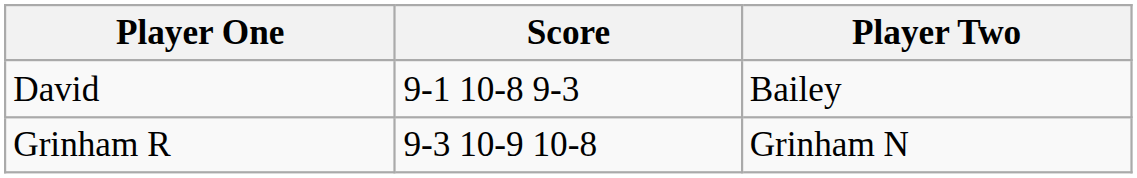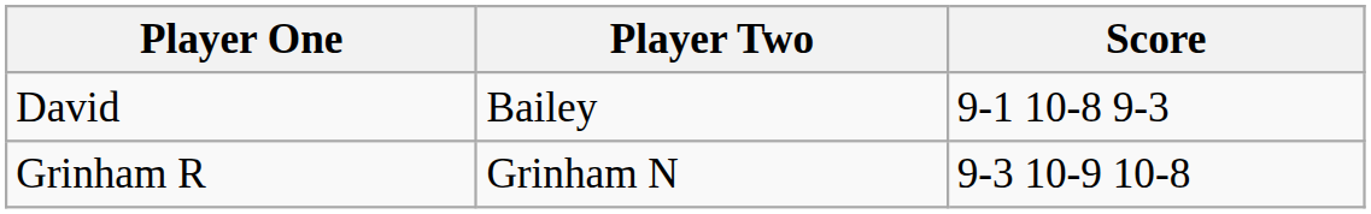 <table class="wikitable">
 <tr>
 <th width=170>Player One</th>
+<th width=170>Player Two</th>
 <th width=150>Score</th>
-<th width=170>Player Two</th>
 </tr>
 <tr>
 <td> David</td>
+<td> Bailey</td>
 <td>9-1 10-8 9-3</td>
-<td> Bailey</td>
 </tr>
 <tr>
 <td> Grinham R</td>
+<td> Grinham N</td>
 <td>9-3 10-9 10-8</td>
-<td> Grinham N</td>
 </tr>
 </table>
